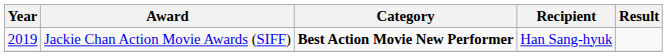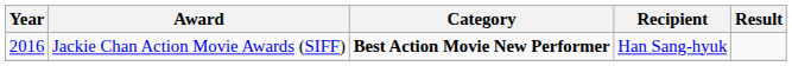 <table class="wikitable">
 <tr>
 <th>Year</th>
 <th>Award</th>
 <th>Category</th>
 <th>Recipient</th>
 <th>Result</th>
 </tr>
 <tr>
-<td><a href='#'>2019</a></td>
+<td><a href='#'>2016</a></td>
 <td><a href='#'>Jackie Chan Action Movie Awards</a> (<a href='#'>SIFF</a>)</td>
 <td><strong>Best Action Movie New Performer</strong></td>
 <td><a href='#'>Han Sang-hyuk</a></td>
 <td></td>
 </tr>
 <tr>
 </tr>
 </table>
